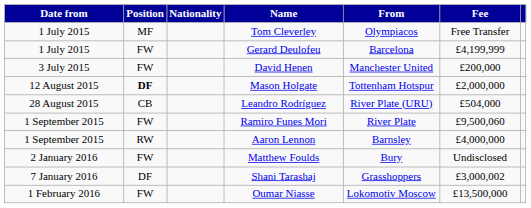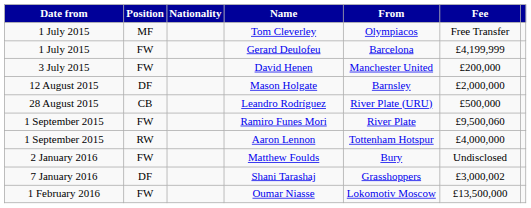 <table class="wikitable"  style="text-align:center; font-size:90%; ">
 <tr>
 <th style="background:#009; color:white; width:150px;">Date from</th>
 <th style="background:#009; color:white; width:50px;">Position</th>
 <th style="background:#009; color:white; width:50px;">Nationality</th>
 <th style="background:#009; color:white; width:150px;">Name</th>
 <th style="background:#009; color:white; width:120px;">From</th>
 <th style="background:#009; color:white; width:100px;">Fee</th>
 <th style="background:#009; color:white"></th>
 </tr>
 <tr>
 <td>1 July 2015</td>
 <td>MF</td>
 <td></td>
 <td><a href='#'>Tom Cleverley</a></td>
 <td><a href='#'>Olympiacos</a></td>
 <td>Free Transfer</td>
 <td></td>
 </tr>
 <tr>
 <td>1 July 2015</td>
 <td>FW</td>
 <td></td>
 <td><a href='#'>Gerard Deulofeu</a></td>
 <td><a href='#'>Barcelona</a></td>
 <td>£4,199,999</td>
 <td></td>
 </tr>
 <tr>
 <td>3 July 2015</td>
 <td>FW</td>
 <td></td>
 <td><a href='#'>David Henen</a></td>
 <td><a href='#'>Manchester United</a></td>
 <td>£200,000</td>
 <td></td>
 </tr>
 <tr>
 <td>12 August 2015</td>
-<td><strong>DF</strong></td>
+<td>DF</td>
 <td></td>
 <td><a href='#'>Mason Holgate</a></td>
-<td><a href='#'>Tottenham Hotspur</a></td>
+<td><a href='#'>Barnsley</a></td>
 <td>£2,000,000</td>
 <td></td>
 </tr>
 <tr>
 <td>28 August 2015</td>
 <td>CB</td>
 <td></td>
 <td><a href='#'>Leandro Rodríguez</a></td>
 <td><a href='#'>River Plate (URU)</a></td>
-<td>£504,000</td>
+<td>£500,000</td>
 <td></td>
 </tr>
 <tr>
 <td>1 September 2015</td>
 <td>FW</td>
 <td></td>
 <td><a href='#'>Ramiro Funes Mori</a></td>
 <td><a href='#'>River Plate</a></td>
 <td>£9,500,060</td>
 <td></td>
 </tr>
 <tr>
 <td>1 September 2015</td>
 <td>RW</td>
 <td></td>
 <td><a href='#'>Aaron Lennon</a></td>
-<td><a href='#'>Barnsley</a></td>
+<td><a href='#'>Tottenham Hotspur</a></td>
 <td>£4,000,000</td>
 <td></td>
 </tr>
 <tr>
 <td>2 January 2016</td>
 <td>FW</td>
 <td></td>
 <td><a href='#'>Matthew Foulds</a></td>
 <td><a href='#'>Bury</a></td>
 <td>Undisclosed</td>
 <td></td>
 </tr>
 <tr>
 <td>7 January 2016</td>
 <td>DF</td>
 <td></td>
 <td><a href='#'>Shani Tarashaj</a></td>
 <td><a href='#'>Grasshoppers</a></td>
 <td>£3,000,002</td>
 <td></td>
 </tr>
 <tr>
 <td>1 February 2016</td>
 <td>FW</td>
 <td></td>
 <td><a href='#'>Oumar Niasse</a></td>
 <td><a href='#'>Lokomotiv Moscow</a></td>
 <td>£13,500,000</td>
 <td></td>
 </tr>
 </table>
